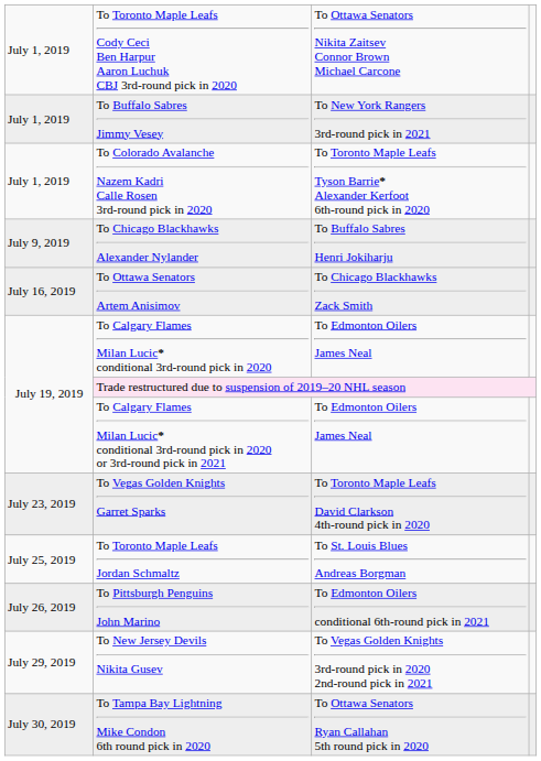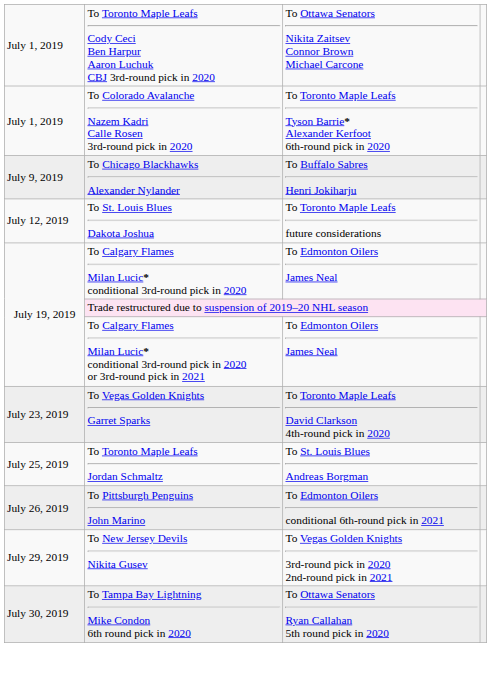 <table class="wikitable" style="border:1px solid #999999; width:680px;">
 <tr>
 <td>July 1, 2019</td>
 <td valign="top">To <a href='#'>Toronto Maple Leafs</a><hr><a href='#'>Cody Ceci</a><br><a href='#'>Ben Harpur</a><br><a href='#'>Aaron Luchuk</a><br><a href='#'>CBJ</a> 3rd-round pick in <a href='#'>2020</a></td>
 <td valign="top">To <a href='#'>Ottawa Senators</a><hr><a href='#'>Nikita Zaitsev</a><br><a href='#'>Connor Brown</a><br><a href='#'>Michael Carcone</a></td>
-<td></td>
-</tr>
-<tr bgcolor="eeeeee">
-<td>July 1, 2019</td>
-<td valign="top">To <a href='#'>Buffalo Sabres</a><hr><a href='#'>Jimmy Vesey</a></td>
-<td valign="top">To <a href='#'>New York Rangers</a><hr>3rd-round pick in <a href='#'>2021</a></td>
 <td></td>
 </tr>
 <tr>
 <td>July 1, 2019</td>
 <td valign="top">To <a href='#'>Colorado Avalanche</a><hr><a href='#'>Nazem Kadri</a><br><a href='#'>Calle Rosen</a><br>3rd-round pick in <a href='#'>2020</a></td>
 <td valign="top">To <a href='#'>Toronto Maple Leafs</a><hr><a href='#'>Tyson Barrie</a><span><strong>*</strong></span><br><a href='#'>Alexander Kerfoot</a><br>6th-round pick in <a href='#'>2020</a></td>
 <td></td>
 </tr>
 <tr bgcolor="eeeeee">
 <td>July 9, 2019</td>
 <td valign="top">To <a href='#'>Chicago Blackhawks</a><hr><a href='#'>Alexander Nylander</a></td>
 <td valign="top">To <a href='#'>Buffalo Sabres</a><hr><a href='#'>Henri Jokiharju</a></td>
 <td></td>
 </tr>
-<tr bgcolor="eeeeee">
-<td>July 16, 2019</td>
-<td valign="top">To <a href='#'>Ottawa Senators</a><hr><a href='#'>Artem Anisimov</a></td>
-<td valign="top">To <a href='#'>Chicago Blackhawks</a><hr><a href='#'>Zack Smith</a></td>
+<tr>
+<td>July 12, 2019</td>
+<td valign="top">To <a href='#'>St. Louis Blues</a><hr><a href='#'>Dakota Joshua</a></td>
+<td valign="top">To <a href='#'>Toronto Maple Leafs</a><hr><span>future considerations</span></td>
 <td></td>
 </tr>
 <tr>
 <td rowspan="3" ; align="center">July 19, 2019</td>
 <td valign="top">To <a href='#'>Calgary Flames</a><hr><a href='#'>Milan Lucic</a><span><strong>*</strong></span><br><span>conditional</span> 3rd-round pick in <a href='#'>2020</a></td>
 <td valign="top">To <a href='#'>Edmonton Oilers</a><hr><a href='#'>James Neal</a></td>
 <td></td>
 </tr>
 <tr bgcolor="FDE3F2">
 <td colspan="3">Trade restructured due to <a href='#'>suspension of 2019–20 NHL season</a></td>
 </tr>
 <tr>
 <td valign="top">To <a href='#'>Calgary Flames</a><hr><a href='#'>Milan Lucic</a><span><strong>*</strong></span><br><span>conditional</span> 3rd-round pick in <a href='#'>2020</a><br>or 3rd-round pick in <a href='#'>2021</a></td>
 <td valign="top">To <a href='#'>Edmonton Oilers</a><hr><a href='#'>James Neal</a></td>
 <td></td>
 </tr>
 <tr bgcolor="eeeeee">
 <td>July 23, 2019</td>
 <td valign="top">To <a href='#'>Vegas Golden Knights</a><hr><a href='#'>Garret Sparks</a></td>
 <td valign="top">To <a href='#'>Toronto Maple Leafs</a><hr><a href='#'>David Clarkson</a><br>4th-round pick in <a href='#'>2020</a></td>
 <td></td>
 </tr>
 <tr>
 <td>July 25, 2019</td>
 <td valign="top">To <a href='#'>Toronto Maple Leafs</a><hr><a href='#'>Jordan Schmaltz</a></td>
 <td valign="top">To <a href='#'>St. Louis Blues</a><hr><a href='#'>Andreas Borgman</a></td>
 <td></td>
 </tr>
 <tr bgcolor="eeeeee">
 <td>July 26, 2019</td>
 <td valign="top">To <a href='#'>Pittsburgh Penguins</a><hr><a href='#'>John Marino</a></td>
 <td valign="top">To <a href='#'>Edmonton Oilers</a><hr><span>conditional</span> 6th-round pick in <a href='#'>2021</a></td>
 <td></td>
 </tr>
 <tr>
 <td>July 29, 2019</td>
 <td valign="top">To <a href='#'>New Jersey Devils</a><hr><a href='#'>Nikita Gusev</a></td>
 <td valign="top">To <a href='#'>Vegas Golden Knights</a><hr>3rd-round pick in <a href='#'>2020</a><br>2nd-round pick in <a href='#'>2021</a></td>
 <td></td>
 </tr>
 <tr bgcolor="eeeeee">
 <td>July 30, 2019</td>
 <td valign="top">To <a href='#'>Tampa Bay Lightning</a><hr><a href='#'>Mike Condon</a><br>6th round pick in <a href='#'>2020</a></td>
 <td valign="top">To <a href='#'>Ottawa Senators</a><hr><a href='#'>Ryan Callahan</a><br>5th round pick in <a href='#'>2020</a></td>
 <td></td>
 </tr>
 </table>
